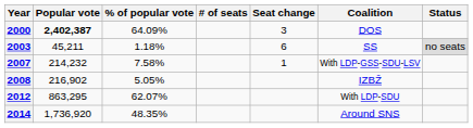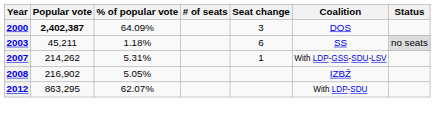 <table class="wikitable sortable" style="text-align:center">
 <tr>
 <th>Year</th>
 <th>Popular vote</th>
 <th>% of popular vote</th>
 <th># of seats</th>
 <th>Seat change</th>
 <th>Coalition</th>
 <th>Status</th>
 </tr>
 <tr>
 <th><a href='#'>2000</a></th>
 <td><strong>2,402,387</strong></td>
 <td>64.09%</td>
 <td></td>
 <td> 3</td>
 <td><a href='#'>DOS</a></td>
 <td></td>
 </tr>
 <tr>
 <th><a href='#'>2003</a></th>
 <td>45,211</td>
 <td>1.18%</td>
 <td></td>
 <td> 6</td>
 <td><a href='#'>SS</a></td>
 <td style="background:#ddd;">no seats</td>
 </tr>
 <tr>
 <th><a href='#'>2007</a></th>
-<td>214,232</td>
-<td>7.58%</td>
+<td>214,262</td>
+<td>5.31%</td>
 <td></td>
 <td> 1</td>
 <td><small>With <a href='#'>LDP</a>-<a href='#'>GSS</a>-<a href='#'>SDU</a>-<a href='#'>LSV</a></small></td>
 <td></td>
 </tr>
 <tr>
 <th><a href='#'>2008</a></th>
 <td>216,902</td>
 <td>5.05%</td>
 <td></td>
 <td></td>
 <td><a href='#'>IZBŽ</a></td>
 <td></td>
 </tr>
 <tr>
 <th><a href='#'>2012</a></th>
 <td>863,295</td>
 <td>62.07%</td>
 <td></td>
 <td></td>
 <td><small>With <a href='#'>LDP</a>-<a href='#'>SDU</a></small></td>
 <td></td>
 </tr>
-<tr>
-<th><a href='#'>2014</a></th>
-<td>1,736,920</td>
-<td>48.35%</td>
-<td></td>
-<td></td>
-<td><a href='#'>Around SNS</a></td>
-<td></td>
-</tr>
 </table>
